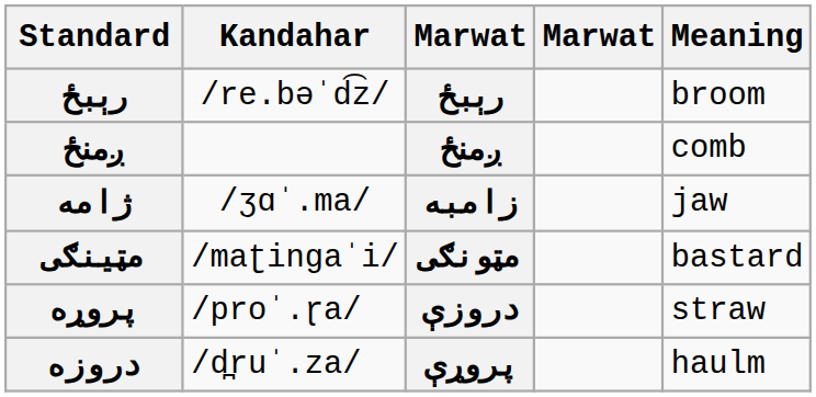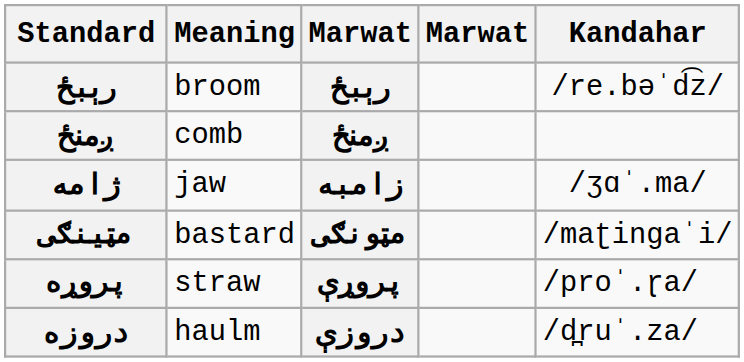 <table class="wikitable" align="center">
 <tr>
 <th style="padding:5px;">Standard</th>
-<th align="center">Kandahar</th>
+<th>Meaning</th>
 <th>Marwat</th>
 <th align="center">Marwat</th>
-<th>Meaning</th>
+<th align="center">Kandahar</th>
 </tr>
 <tr>
 <th align="left">رېبځ</th>
-<td align="center">/re.bəˈd͡z/</td>
+<td>broom</td>
 <th>رېبځ</th>
 <td align="center"></td>
-<td>broom</td>
+<td align="center">/re.bəˈd͡z/</td>
 </tr>
 <tr>
 <th align="left">ږمنځ</th>
-<td align="center"></td>
+<td>comb</td>
 <th>ږمنځ</th>
 <td align="center"></td>
-<td>comb</td>
+<td align="center"></td>
 </tr>
 <tr>
 <th align="left">ژامه</th>
-<td align="center">/ʒɑˈ.ma/</td>
+<td>jaw</td>
 <th>زامبه</th>
 <td align="center"></td>
-<td>jaw</td>
+<td align="center">/ʒɑˈ.ma/</td>
 </tr>
 <tr>
 <th>مټينګى</th>
-<td>/maʈinɡaˈi/</td>
+<td>bastard</td>
 <th>مټونګى</th>
 <td></td>
-<td>bastard</td>
+<td>/maʈinɡaˈi/</td>
 </tr>
 <tr>
 <th>پروړه</th>
+<td>straw</td>
+<th>پروړې</th>
+<td></td>
 <td>/proˈ.ɽa/</td>
-<th>دروزې</th>
-<td></td>
-<td>straw</td>
 </tr>
 <tr>
 <th>دروزه</th>
+<td>haulm</td>
+<th>دروزې</th>
+<td></td>
 <td>/d̪ruˈ.za/</td>
-<th>پروړې</th>
-<td></td>
-<td>haulm</td>
 </tr>
 </table>
